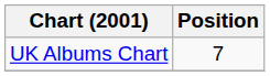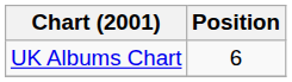 <table class="wikitable sortable">
 <tr>
 <th>Chart (2001)</th>
 <th>Position</th>
 </tr>
 <tr>
 <td><a href='#'>UK Albums Chart</a></td>
-<td align="center">7</td>
+<td align="center">6</td>
 </tr>
 <tr>
 </tr>
 </table>
